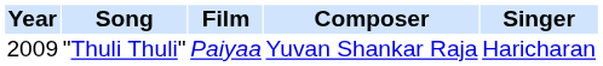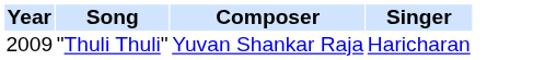 <table cellspacing="1" cellpadding="1" border="0">
 <tr bgcolor="#d1e4fd">
 <th>Year</th>
 <th>Song</th>
-<th>Film</th>
 <th>Composer</th>
 <th>Singer</th>
 </tr>
 <tr>
 <td>2009</td>
 <td>"<a href='#'>Thuli Thuli</a>"</td>
-<td><em><a href='#'>Paiyaa</a></em></td>
 <td><a href='#'>Yuvan Shankar Raja</a></td>
 <td><a href='#'>Haricharan</a></td>
 </tr>
 </table>
